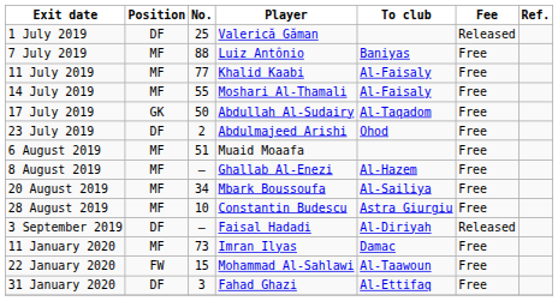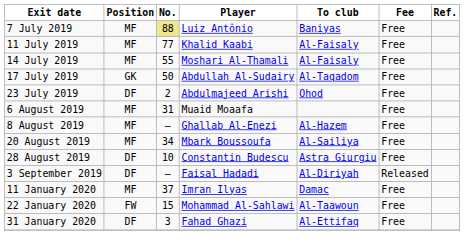 <table class="wikitable sortable">
 <tr>
 <th style="background:white; color:black;"><strong>Exit date</strong></th>
 <th style="background:white; color:black;"><strong>Position</strong></th>
 <th style="background:white; color:black;"><strong>No.</strong></th>
 <th style="background:white; color:black;"><strong>Player</strong></th>
 <th style="background:white; color:black;"><strong>To club</strong></th>
 <th style="background:white; color:black;"><strong>Fee</strong></th>
 <th style="background:white; color:black;"><strong>Ref.</strong></th>
 </tr>
 <tr>
-<td>1 July 2019</td>
-<td style="text-align:center;">DF</td>
-<td style="text-align:center;">25</td>
-<td style="text-align:left;"> <a href='#'>Valerică Găman</a></td>
-<td style="text-align:left;"></td>
-<td>Released</td>
-<td></td>
-</tr>
-<tr>
 <td>7 July 2019</td>
 <td style="text-align:center;">MF</td>
-<td style="text-align:center;">88</td>
+<td style="background: khaki; text-align:center;">88</td>
 <td style="text-align:left;"> <a href='#'>Luiz Antônio</a></td>
 <td style="text-align:left;"> <a href='#'>Baniyas</a></td>
 <td>Free</td>
 <td></td>
 </tr>
 <tr>
 <td>11 July 2019</td>
 <td style="text-align:center;">MF</td>
 <td style="text-align:center;">77</td>
 <td style="text-align:left;"> <a href='#'>Khalid Kaabi</a></td>
 <td style="text-align:left;"> <a href='#'>Al-Faisaly</a></td>
 <td>Free</td>
 <td></td>
 </tr>
 <tr>
 <td>14 July 2019</td>
 <td style="text-align:center;">MF</td>
 <td style="text-align:center;">55</td>
 <td style="text-align:left;"> <a href='#'>Moshari Al-Thamali</a></td>
 <td style="text-align:left;"> <a href='#'>Al-Faisaly</a></td>
 <td>Free</td>
 <td></td>
 </tr>
 <tr>
 <td>17 July 2019</td>
 <td style="text-align:center;">GK</td>
 <td style="text-align:center;">50</td>
 <td style="text-align:left;"> <a href='#'>Abdullah Al-Sudairy</a></td>
 <td style="text-align:left;"> <a href='#'>Al-Taqadom</a></td>
 <td>Free</td>
 <td></td>
 </tr>
 <tr>
 <td>23 July 2019</td>
 <td style="text-align:center;">DF</td>
 <td style="text-align:center;">2</td>
 <td style="text-align:left;"> <a href='#'>Abdulmajeed Arishi</a></td>
 <td style="text-align:left;"> <a href='#'>Ohod</a></td>
 <td>Free</td>
 <td></td>
 </tr>
 <tr>
 <td>6 August 2019</td>
 <td style="text-align:center;">MF</td>
-<td style="text-align:center;">51</td>
+<td style="text-align:center;">31</td>
 <td style="text-align:left;"> Muaid Moaafa</td>
 <td style="text-align:left;"></td>
 <td>Free</td>
 <td></td>
 </tr>
 <tr>
 <td>8 August 2019</td>
 <td style="text-align:center;">MF</td>
 <td style="text-align:center;">–</td>
 <td style="text-align:left;"> <a href='#'>Ghallab Al-Enezi</a></td>
 <td style="text-align:left;"> <a href='#'>Al-Hazem</a></td>
 <td>Free</td>
 <td></td>
 </tr>
 <tr>
 <td>20 August 2019</td>
 <td style="text-align:center;">MF</td>
 <td style="text-align:center;">34</td>
 <td style="text-align:left;"> <a href='#'>Mbark Boussoufa</a></td>
 <td style="text-align:left;"> <a href='#'>Al-Sailiya</a></td>
 <td>Free</td>
 <td></td>
 </tr>
 <tr>
 <td>28 August 2019</td>
-<td style="text-align:center;">MF</td>
+<td style="text-align:center;">DF</td>
 <td style="text-align:center;">10</td>
 <td style="text-align:left;"> <a href='#'>Constantin Budescu</a></td>
 <td style="text-align:left;"> <a href='#'>Astra Giurgiu</a></td>
 <td>Free</td>
 <td></td>
 </tr>
 <tr>
 <td>3 September 2019</td>
 <td style="text-align:center;">DF</td>
 <td style="text-align:center;">–</td>
 <td style="text-align:left;"> <a href='#'>Faisal Hadadi</a></td>
 <td style="text-align:left;"> <a href='#'>Al-Diriyah</a></td>
 <td>Released</td>
 <td></td>
 </tr>
 <tr>
 <td>11 January 2020</td>
 <td style="text-align:center;">MF</td>
-<td style="text-align:center;">73</td>
+<td style="text-align:center;">37</td>
 <td style="text-align:left;"> <a href='#'>Imran Ilyas</a></td>
 <td style="text-align:left;"> <a href='#'>Damac</a></td>
 <td>Free</td>
 <td></td>
 </tr>
 <tr>
 <td>22 January 2020</td>
 <td style="text-align:center;">FW</td>
 <td style="text-align:center;">15</td>
 <td style="text-align:left;"> <a href='#'>Mohammad Al-Sahlawi</a></td>
 <td style="text-align:left;"> <a href='#'>Al-Taawoun</a></td>
 <td>Free</td>
 <td></td>
 </tr>
 <tr>
 <td>31 January 2020</td>
 <td style="text-align:center;">DF</td>
 <td style="text-align:center;">3</td>
 <td style="text-align:left;"> <a href='#'>Fahad Ghazi</a></td>
 <td style="text-align:left;"> <a href='#'>Al-Ettifaq</a></td>
 <td>Free</td>
 <td></td>
 </tr>
 <tr>
 </tr>
 </table>
